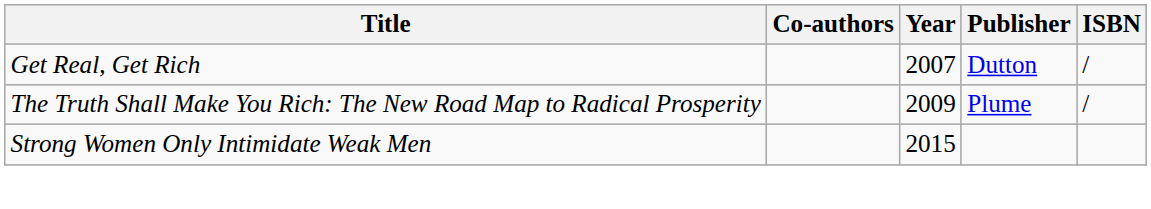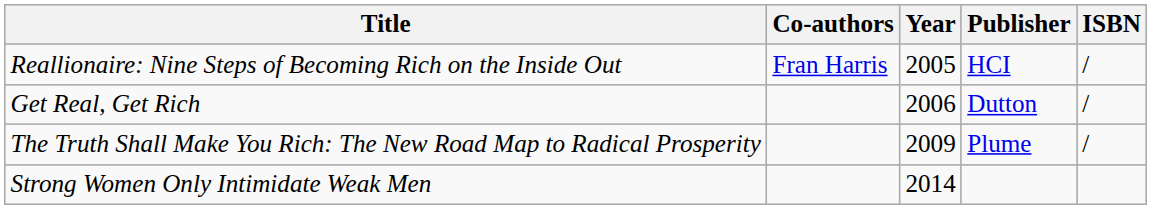 <table class="wikitable">
 <tr>
 <th>Title</th>
 <th>Co-authors</th>
 <th>Year</th>
 <th>Publisher</th>
 <th>ISBN</th>
 </tr>
 <tr>
+<td><em>Reallionaire: Nine Steps of Becoming Rich on the Inside Out</em></td>
+<td><a href='#'>Fran Harris</a></td>
+<td>2005</td>
+<td><a href='#'>HCI</a></td>
+<td> / </td>
+</tr>
+<tr>
 <td><em>Get Real, Get Rich</em></td>
 <td></td>
-<td>2007</td>
+<td>2006</td>
 <td><a href='#'>Dutton</a></td>
 <td> / </td>
 </tr>
 <tr>
 <td><em>The Truth Shall Make You Rich: The New Road Map to Radical Prosperity</em></td>
 <td></td>
 <td>2009</td>
 <td><a href='#'>Plume</a></td>
 <td> / </td>
 </tr>
 <tr>
 <td><em>Strong Women Only Intimidate Weak Men</em></td>
 <td></td>
-<td>2015</td>
+<td>2014</td>
 <td></td>
 </tr>
 </table>
